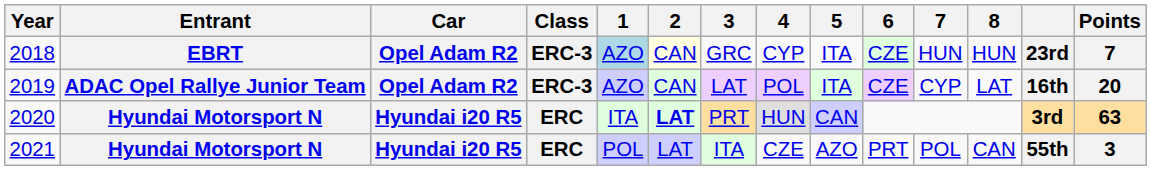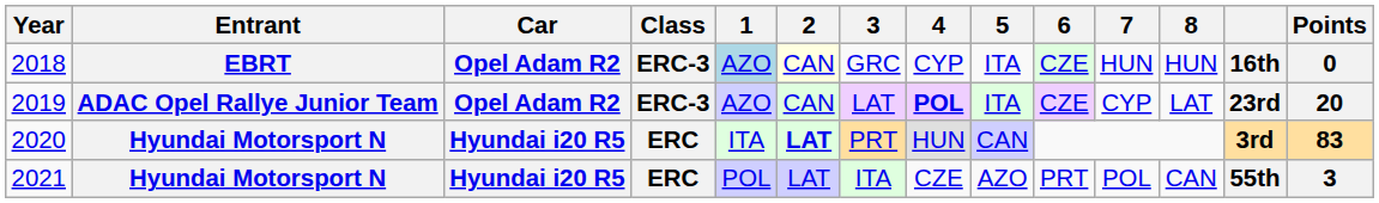 <table class="wikitable" style="text-align:center; font-size:85%">
 <tr>
 <th>Year</th>
 <th>Entrant</th>
 <th>Car</th>
 <th>Class</th>
 <th>1</th>
 <th>2</th>
 <th>3</th>
 <th>4</th>
 <th>5</th>
 <th>6</th>
 <th>7</th>
 <th>8</th>
 <th></th>
 <th>Points</th>
 </tr>
 <tr>
 <td><a href='#'>2018</a></td>
 <th nowrap><a href='#'>EBRT</a></th>
 <th nowrap><a href='#'>Opel Adam R2</a></th>
 <th>ERC-3</th>
 <td style="background: lightblue;"><a href='#'>AZO</a></td>
 <td style="background: lightyellow;"><a href='#'>CAN</a></td>
 <td><a href='#'>GRC</a></td>
 <td><a href='#'>CYP</a></td>
 <td><a href='#'>ITA</a></td>
 <td style="background:#DFFFDF"><a href='#'>CZE</a><br></td>
 <td><a href='#'>HUN</a></td>
 <td><a href='#'>HUN</a></td>
-<th>23rd</th>
-<th>7</th>
+<th>16th</th>
+<th>0</th>
 </tr>
 <tr>
 <td><a href='#'>2019</a></td>
 <th nowrap><a href='#'>ADAC Opel Rallye Junior Team</a></th>
 <th nowrap><a href='#'>Opel Adam R2</a></th>
 <th>ERC-3</th>
 <td style="background:#CFCFFF"><a href='#'>AZO</a><br></td>
 <td style="background:#DFFFDF"><a href='#'>CAN</a><br></td>
 <td style="background:#EFCFFF"><a href='#'>LAT</a><br></td>
-<td style="background:#EFCFFF"><a href='#'>POL</a><br></td>
+<td style="background:#EFCFFF"><strong><a href='#'>POL</a><br></strong></td>
 <td style="background:#DFFFDF"><a href='#'>ITA</a><br></td>
 <td style="background:#EFCFFF"><a href='#'>CZE</a><br></td>
 <td><a href='#'>CYP</a></td>
 <td><a href='#'>LAT</a></td>
-<th>16th</th>
+<th>23rd</th>
 <th>20</th>
 </tr>
 <tr>
 <td><a href='#'>2020</a></td>
 <th nowrap><a href='#'>Hyundai Motorsport N</a></th>
 <th nowrap><a href='#'>Hyundai i20 R5</a></th>
 <th>ERC</th>
 <td style="background:#DFFFDF"><a href='#'>ITA</a><br></td>
 <td style="background:#DFFFDF"><strong><a href='#'>LAT</a><br></strong></td>
 <td style="background:#FFDF9F"><a href='#'>PRT</a><br></td>
 <td style="background:#DFDFDF"><a href='#'>HUN</a><br></td>
 <td style="background:#CFCFFF"><a href='#'>CAN</a><br></td>
 <td colspan=3></td>
 <th style="background:#FFDF9F">3rd</th>
-<th style="background:#FFDF9F">63</th>
+<th style="background:#FFDF9F">83</th>
 </tr>
 <tr>
 <td><a href='#'>2021</a></td>
 <th nowrap><a href='#'>Hyundai Motorsport N</a></th>
 <th nowrap><a href='#'>Hyundai i20 R5</a></th>
 <th>ERC</th>
 <td style="background:#CFCFFF"><a href='#'>POL</a><br></td>
 <td style="background:#CFCFFF"><a href='#'>LAT</a><br></td>
 <td style="background:#DFFFDF"><a href='#'>ITA</a><br></td>
 <td><a href='#'>CZE</a></td>
 <td><a href='#'>AZO</a></td>
 <td><a href='#'>PRT</a></td>
 <td><a href='#'>POL</a></td>
 <td><a href='#'>CAN</a></td>
 <th>55th</th>
 <th>3</th>
 </tr>
 </table>
